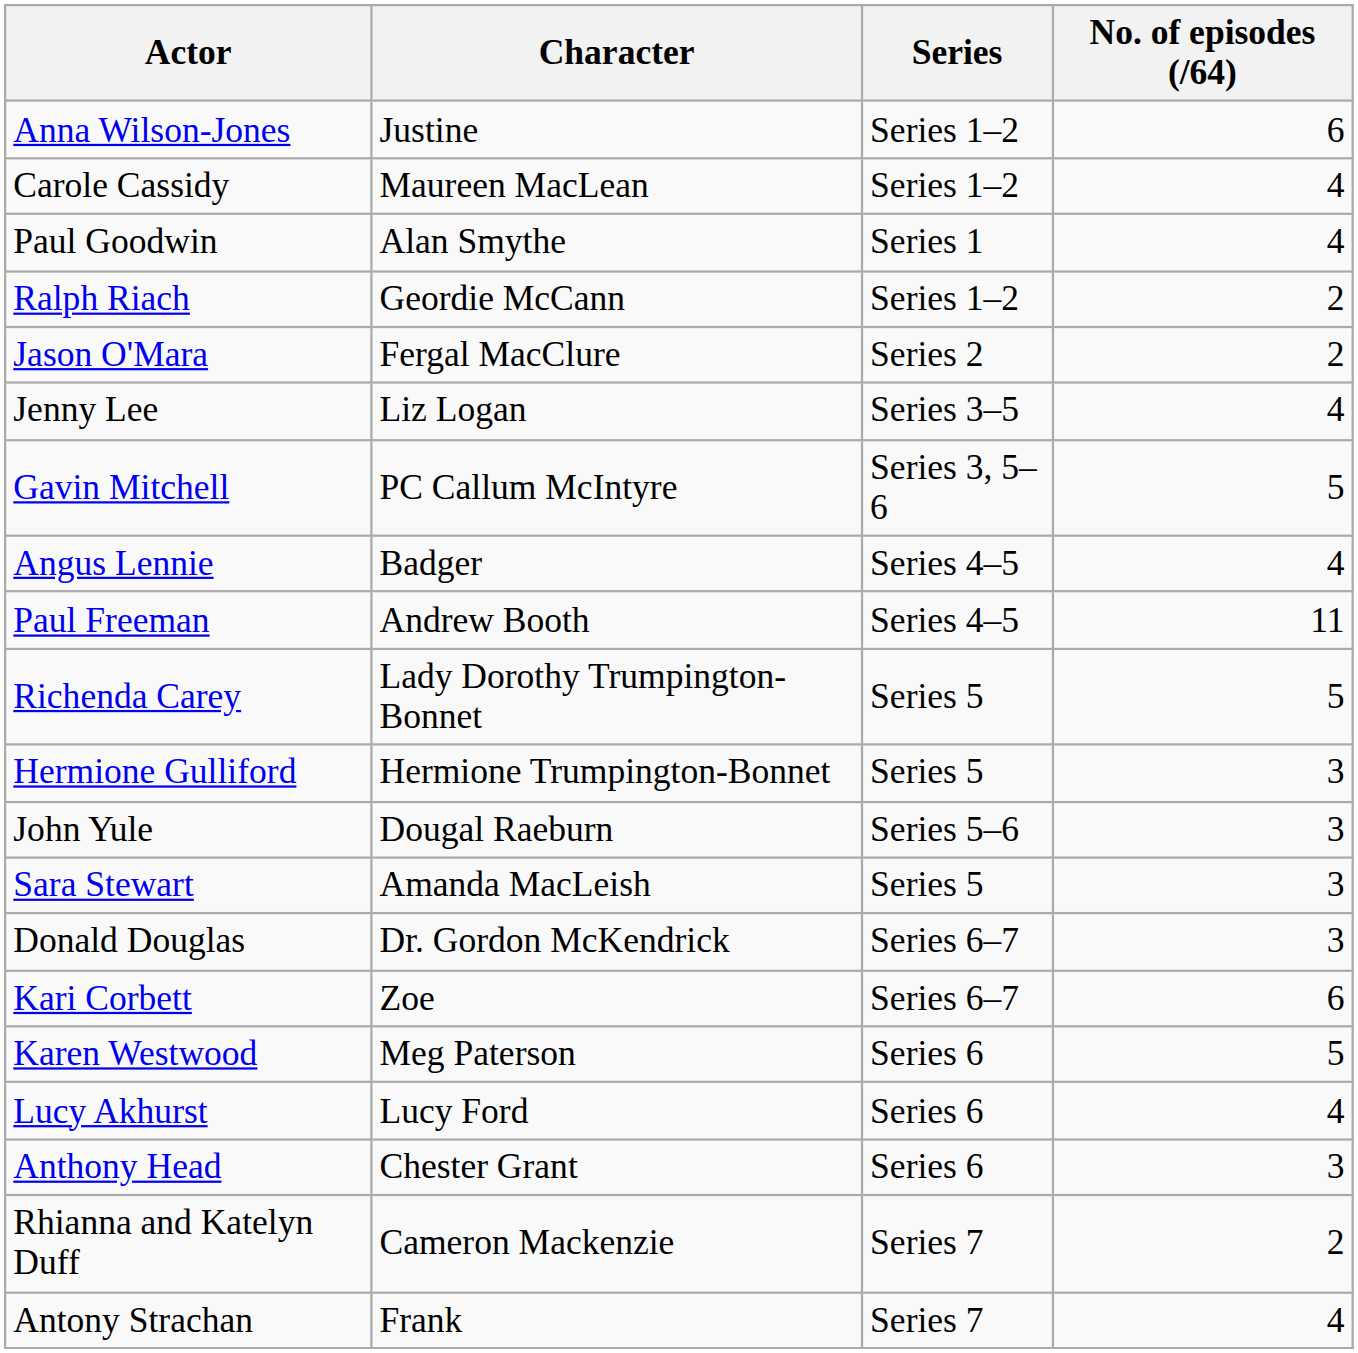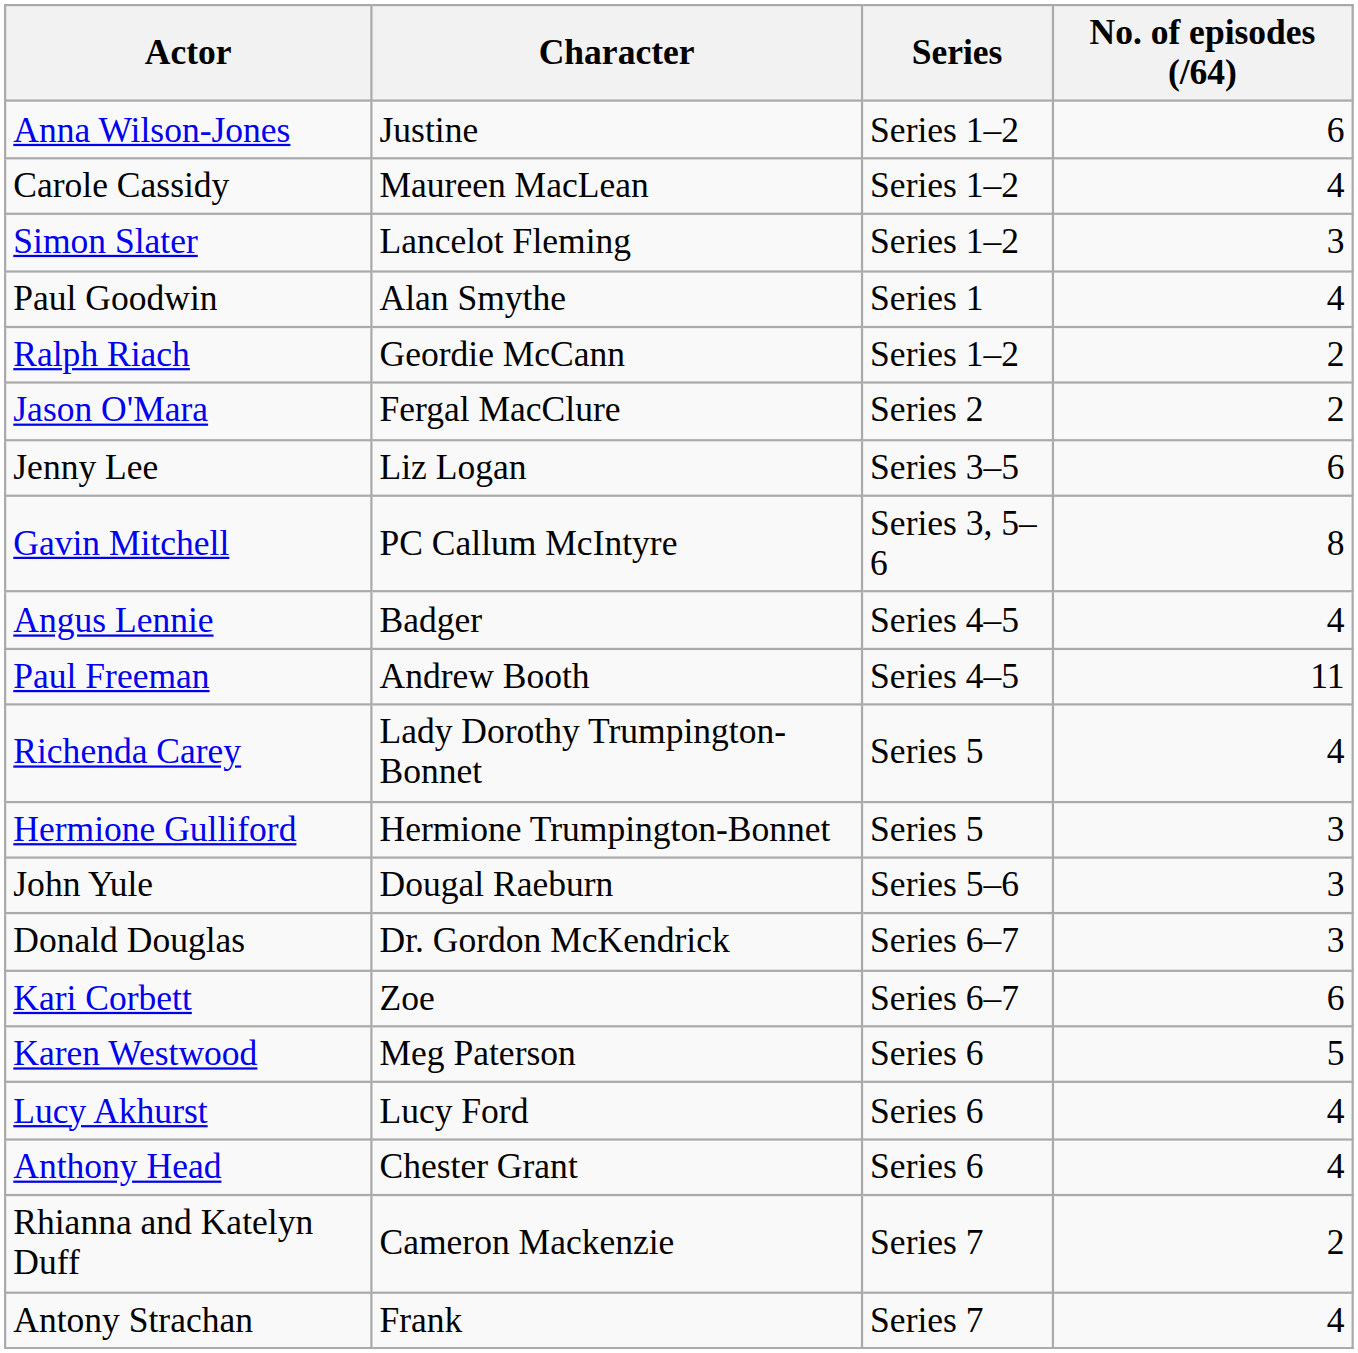 <table class="wikitable">
 <tr>
 <th>Actor</th>
 <th>Character</th>
 <th>Series</th>
 <th>No. of episodes (/64)</th>
 </tr>
 <tr>
 <td><a href='#'>Anna Wilson-Jones</a></td>
 <td>Justine</td>
 <td>Series 1–2</td>
 <td align="right">6</td>
 </tr>
 <tr>
 <td>Carole Cassidy</td>
 <td>Maureen MacLean</td>
 <td>Series 1–2</td>
 <td align="right">4</td>
+</tr>
+<tr>
+<td><a href='#'>Simon Slater</a></td>
+<td>Lancelot Fleming</td>
+<td>Series 1–2</td>
+<td align="right">3</td>
 </tr>
 <tr>
 <td>Paul Goodwin</td>
 <td>Alan Smythe</td>
 <td>Series 1</td>
 <td align="right">4</td>
 </tr>
 <tr>
 <td><a href='#'>Ralph Riach</a></td>
 <td>Geordie McCann</td>
 <td>Series 1–2</td>
 <td align="right">2</td>
 </tr>
 <tr>
 <td><a href='#'>Jason O'Mara</a></td>
 <td>Fergal MacClure</td>
 <td>Series 2</td>
 <td align="right">2</td>
 </tr>
 <tr>
 <td>Jenny Lee</td>
 <td>Liz Logan</td>
 <td>Series 3–5</td>
-<td align="right">4</td>
+<td align="right">6</td>
 </tr>
 <tr>
 <td><a href='#'>Gavin Mitchell</a></td>
 <td>PC Callum McIntyre</td>
 <td>Series 3, 5–6</td>
-<td align="right">5</td>
+<td align="right">8</td>
 </tr>
 <tr>
 <td><a href='#'>Angus Lennie</a></td>
 <td>Badger</td>
 <td>Series 4–5</td>
 <td align="right">4</td>
 </tr>
 <tr>
 <td><a href='#'>Paul Freeman</a></td>
 <td>Andrew Booth</td>
 <td>Series 4–5</td>
 <td align="right">11</td>
 </tr>
 <tr>
 <td><a href='#'>Richenda Carey</a></td>
 <td>Lady Dorothy Trumpington-Bonnet</td>
 <td>Series 5</td>
-<td align="right">5</td>
+<td align="right">4</td>
 </tr>
 <tr>
 <td><a href='#'>Hermione Gulliford</a></td>
 <td>Hermione Trumpington-Bonnet</td>
 <td>Series 5</td>
 <td align="right">3</td>
 </tr>
 <tr>
 <td>John Yule</td>
 <td>Dougal Raeburn</td>
 <td>Series 5–6</td>
-<td align="right">3</td>
-</tr>
-<tr>
-<td><a href='#'>Sara Stewart</a></td>
-<td>Amanda MacLeish</td>
-<td>Series 5</td>
 <td align="right">3</td>
 </tr>
 <tr>
 <td>Donald Douglas</td>
 <td>Dr. Gordon McKendrick</td>
 <td>Series 6–7</td>
 <td align="right">3</td>
 </tr>
 <tr>
 <td><a href='#'>Kari Corbett</a></td>
 <td>Zoe</td>
 <td>Series 6–7</td>
 <td align="right">6</td>
 </tr>
 <tr>
 <td><a href='#'>Karen Westwood</a></td>
 <td>Meg Paterson</td>
 <td>Series 6</td>
 <td align="right">5</td>
 </tr>
 <tr>
 <td><a href='#'>Lucy Akhurst</a></td>
 <td>Lucy Ford</td>
 <td>Series 6</td>
 <td align="right">4</td>
 </tr>
 <tr>
 <td><a href='#'>Anthony Head</a></td>
 <td>Chester Grant</td>
 <td>Series 6</td>
-<td align="right">3</td>
+<td align="right">4</td>
 </tr>
 <tr>
 <td>Rhianna and Katelyn Duff</td>
 <td>Cameron Mackenzie</td>
 <td>Series 7</td>
 <td align="right">2</td>
 </tr>
 <tr>
 <td>Antony Strachan</td>
 <td>Frank</td>
 <td>Series 7</td>
 <td align="right">4</td>
 </tr>
 <tr>
 </tr>
 </table>
